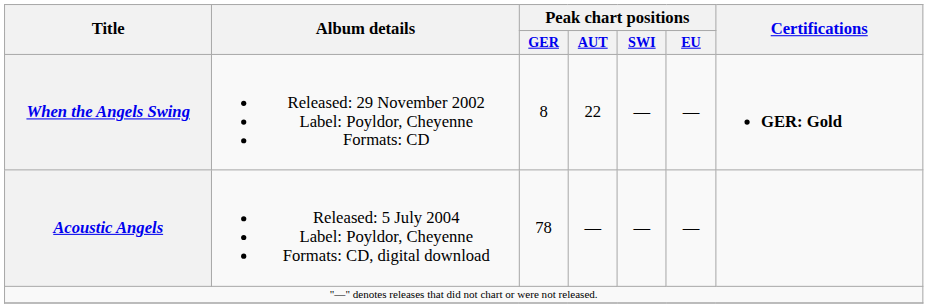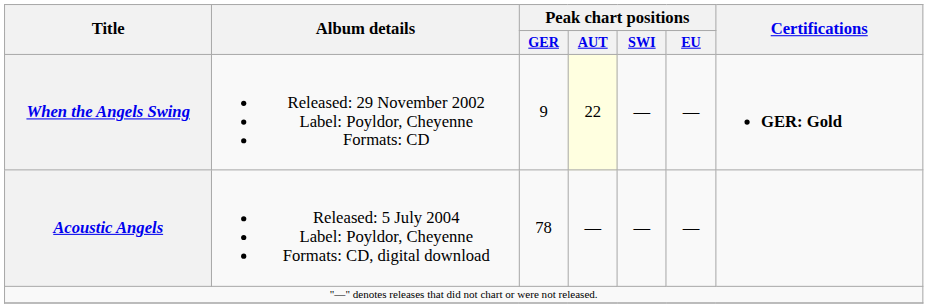 <table class="wikitable plainrowheaders" style="text-align:center;" border="1">
 <tr>
 <th scope="col" rowspan="2" style="width:12em;">Title</th>
 <th scope="col" rowspan="2" style="width:18em;">Album details</th>
 <th scope="col" colspan="4">Peak chart positions</th>
 <th scope="col" rowspan="2" style="width:12em;"><a href='#'>Certifications</a></th>
 </tr>
 <tr>
 <th style="width:3em;font-size:85%"><a href='#'>GER</a><br></th>
 <th style="width:3em;font-size:85%"><a href='#'>AUT</a><br></th>
 <th style="width:3em;font-size:85%"><a href='#'>SWI</a><br></th>
 <th style="width:3em;font-size:85%"><a href='#'>EU</a><br></th>
 </tr>
 <tr>
 <th scope="row"><em><a href='#'>When the Angels Swing</a></em></th>
 <td><br><ul><li>Released: 29 November 2002</li><li>Label: Poyldor, Cheyenne</li><li>Formats: CD</li></ul></td>
-<td>8</td>
-<td>22</td>
+<td>9</td>
+<td style="background: lightyellow;">22</td>
 <td>—</td>
 <td>—</td>
 <td align="left"><strong><br><ul><li>GER: Gold</li></ul></strong></td>
 </tr>
 <tr>
 <th scope="row"><em><a href='#'>Acoustic Angels</a></em></th>
 <td><br><ul><li>Released: 5 July 2004</li><li>Label: Poyldor, Cheyenne</li><li>Formats: CD, digital download</li></ul></td>
 <td>78</td>
 <td>—</td>
 <td>—</td>
 <td>—</td>
 <td></td>
 </tr>
 <tr>
 <td colspan="16" style="font-size: 8pt">"—" denotes releases that did not chart or were not released.</td>
 </tr>
 <tr>
 </tr>
 </table>
